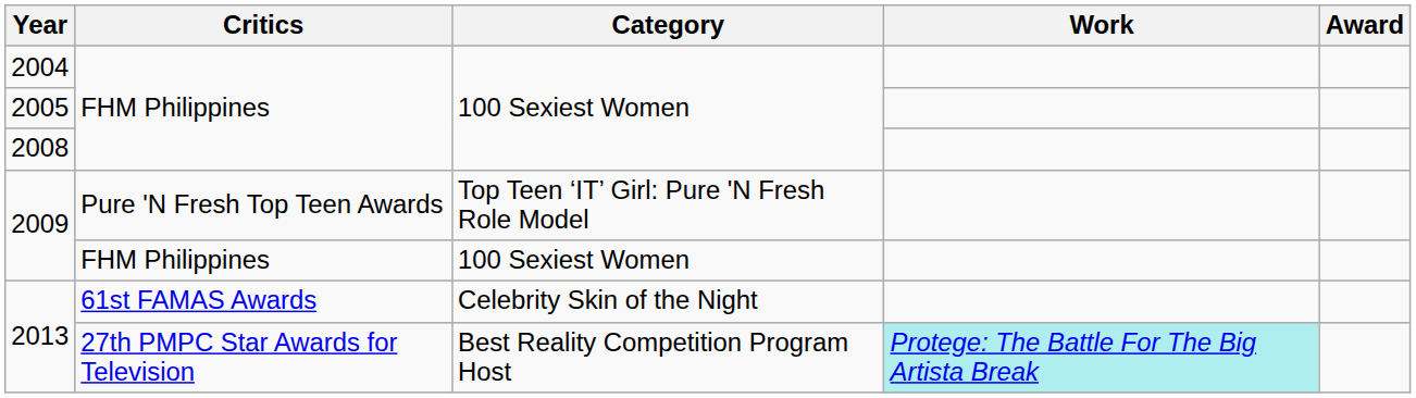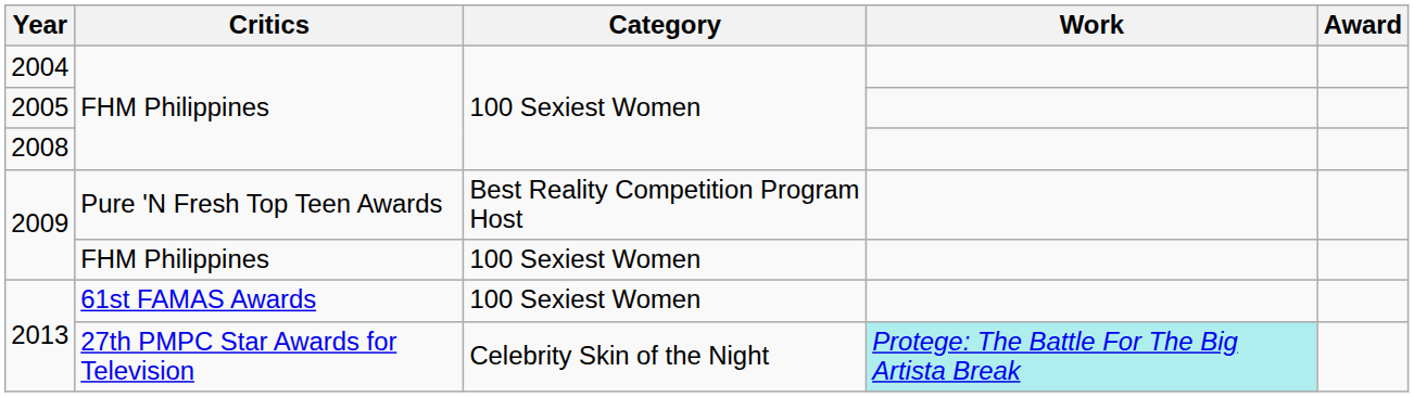 <table class="wikitable sortable">
 <tr>
 <th>Year</th>
 <th>Critics</th>
 <th>Category</th>
 <th>Work</th>
 <th>Award</th>
 </tr>
 <tr>
 <td>2004</td>
 <td Rowspan="3">FHM Philippines</td>
 <td Rowspan="3">100 Sexiest Women</td>
 <td></td>
 <td></td>
 </tr>
 <tr>
 <td>2005</td>
 <td></td>
 <td></td>
 </tr>
 <tr>
 <td>2008</td>
 <td></td>
 <td></td>
 </tr>
 <tr>
 <td Rowspan="2">2009</td>
 <td>Pure 'N Fresh Top Teen Awards</td>
-<td>Top Teen ‘IT’ Girl: Pure 'N Fresh Role Model</td>
+<td>Best Reality Competition Program Host</td>
 <td></td>
 <td></td>
 </tr>
 <tr>
 <td>FHM Philippines</td>
 <td>100 Sexiest Women</td>
 <td></td>
 <td></td>
 </tr>
 <tr>
 <td rowspan=2>2013</td>
 <td><a href='#'>61st FAMAS Awards</a></td>
-<td>Celebrity Skin of the Night</td>
+<td>100 Sexiest Women</td>
 <td></td>
 <td></td>
 </tr>
 <tr>
 <td><a href='#'>27th PMPC Star Awards for Television</a></td>
-<td>Best Reality Competition Program Host</td>
+<td>Celebrity Skin of the Night</td>
 <td style="background: paleturquoise;"><em><a href='#'>Protege: The Battle For The Big Artista Break</a></em></td>
 <td></td>
 </tr>
 </table>
